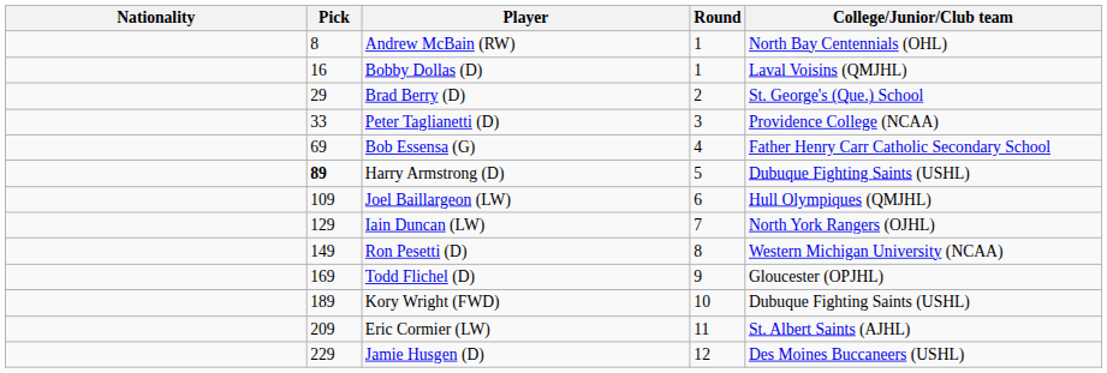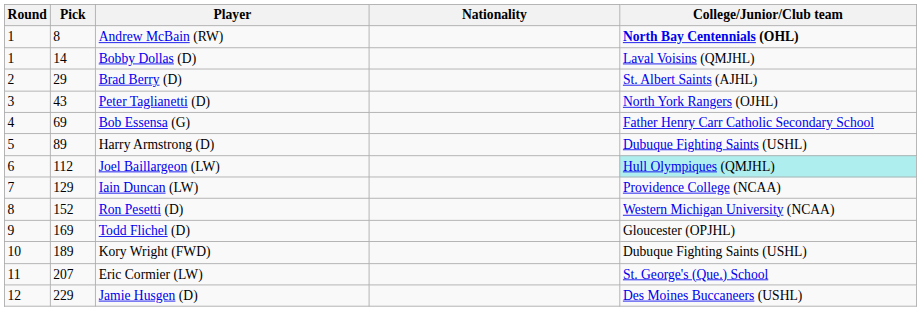 <table class="wikitable">
 <tr>
-<th bgcolor="#DDDDFF" width="27.5%">Nationality</th>
+<th bgcolor="#DDDDFF" width="5%">Round</th>
 <th bgcolor="#DDDDFF" width="5%">Pick</th>
 <th bgcolor="#DDDDFF" width="30%">Player</th>
-<th bgcolor="#DDDDFF" width="5%">Round</th>
+<th bgcolor="#DDDDFF" width="27.5%">Nationality</th>
 <th bgcolor="#DDDDFF" width="32.5%">College/Junior/Club team</th>
 </tr>
 <tr>
-<td></td>
+<td>1</td>
 <td>8</td>
 <td><a href='#'>Andrew McBain</a> (RW)</td>
-<td>1</td>
-<td><a href='#'>North Bay Centennials</a> (OHL)</td>
+<td></td>
+<td><strong><a href='#'>North Bay Centennials</a> (OHL)</strong></td>
 </tr>
 <tr>
+<td>1</td>
+<td>14</td>
+<td><a href='#'>Bobby Dollas</a> (D)</td>
 <td></td>
-<td>16</td>
-<td><a href='#'>Bobby Dollas</a> (D)</td>
-<td>1</td>
 <td><a href='#'>Laval Voisins</a> (QMJHL)</td>
 </tr>
 <tr>
-<td></td>
+<td>2</td>
 <td>29</td>
 <td><a href='#'>Brad Berry</a> (D)</td>
-<td>2</td>
+<td></td>
+<td><a href='#'>St. Albert Saints</a> (AJHL)</td>
+</tr>
+<tr>
+<td>3</td>
+<td>43</td>
+<td><a href='#'>Peter Taglianetti</a> (D)</td>
+<td></td>
+<td><a href='#'>North York Rangers</a> (OJHL)</td>
+</tr>
+<tr>
+<td>4</td>
+<td>69</td>
+<td><a href='#'>Bob Essensa</a> (G)</td>
+<td></td>
+<td><a href='#'>Father Henry Carr Catholic Secondary School</a></td>
+</tr>
+<tr>
+<td>5</td>
+<td>89</td>
+<td>Harry Armstrong (D)</td>
+<td></td>
+<td><a href='#'>Dubuque Fighting Saints</a> (USHL)</td>
+</tr>
+<tr>
+<td>6</td>
+<td>112</td>
+<td><a href='#'>Joel Baillargeon</a> (LW)</td>
+<td></td>
+<td style="background: paleturquoise;"><a href='#'>Hull Olympiques</a> (QMJHL)</td>
+</tr>
+<tr>
+<td>7</td>
+<td>129</td>
+<td><a href='#'>Iain Duncan</a> (LW)</td>
+<td></td>
+<td><a href='#'>Providence College</a> (NCAA)</td>
+</tr>
+<tr>
+<td>8</td>
+<td>152</td>
+<td><a href='#'>Ron Pesetti</a> (D)</td>
+<td></td>
+<td><a href='#'>Western Michigan University</a> (NCAA)</td>
+</tr>
+<tr>
+<td>9</td>
+<td>169</td>
+<td><a href='#'>Todd Flichel</a> (D)</td>
+<td></td>
+<td>Gloucester (OPJHL)</td>
+</tr>
+<tr>
+<td>10</td>
+<td>189</td>
+<td>Kory Wright (FWD)</td>
+<td></td>
+<td>Dubuque Fighting Saints (USHL)</td>
+</tr>
+<tr>
+<td>11</td>
+<td>207</td>
+<td>Eric Cormier (LW)</td>
+<td></td>
 <td><a href='#'>St. George's (Que.) School</a></td>
 </tr>
 <tr>
-<td></td>
-<td>33</td>
-<td><a href='#'>Peter Taglianetti</a> (D)</td>
-<td>3</td>
-<td><a href='#'>Providence College</a> (NCAA)</td>
-</tr>
-<tr>
-<td></td>
-<td>69</td>
-<td><a href='#'>Bob Essensa</a> (G)</td>
-<td>4</td>
-<td><a href='#'>Father Henry Carr Catholic Secondary School</a></td>
-</tr>
-<tr>
-<td></td>
-<td><strong>89</strong></td>
-<td>Harry Armstrong (D)</td>
-<td>5</td>
-<td><a href='#'>Dubuque Fighting Saints</a> (USHL)</td>
-</tr>
-<tr>
-<td></td>
-<td>109</td>
-<td><a href='#'>Joel Baillargeon</a> (LW)</td>
-<td>6</td>
-<td><a href='#'>Hull Olympiques</a> (QMJHL)</td>
-</tr>
-<tr>
-<td></td>
-<td>129</td>
-<td><a href='#'>Iain Duncan</a> (LW)</td>
-<td>7</td>
-<td><a href='#'>North York Rangers</a> (OJHL)</td>
-</tr>
-<tr>
-<td></td>
-<td>149</td>
-<td><a href='#'>Ron Pesetti</a> (D)</td>
-<td>8</td>
-<td><a href='#'>Western Michigan University</a> (NCAA)</td>
-</tr>
-<tr>
-<td></td>
-<td>169</td>
-<td><a href='#'>Todd Flichel</a> (D)</td>
-<td>9</td>
-<td>Gloucester (OPJHL)</td>
-</tr>
-<tr>
-<td></td>
-<td>189</td>
-<td>Kory Wright (FWD)</td>
-<td>10</td>
-<td>Dubuque Fighting Saints (USHL)</td>
-</tr>
-<tr>
-<td></td>
-<td>209</td>
-<td>Eric Cormier (LW)</td>
-<td>11</td>
-<td><a href='#'>St. Albert Saints</a> (AJHL)</td>
-</tr>
-<tr>
-<td></td>
+<td>12</td>
 <td>229</td>
 <td><a href='#'>Jamie Husgen</a> (D)</td>
-<td>12</td>
+<td></td>
 <td><a href='#'>Des Moines Buccaneers</a> (USHL)</td>
 </tr>
 </table>
